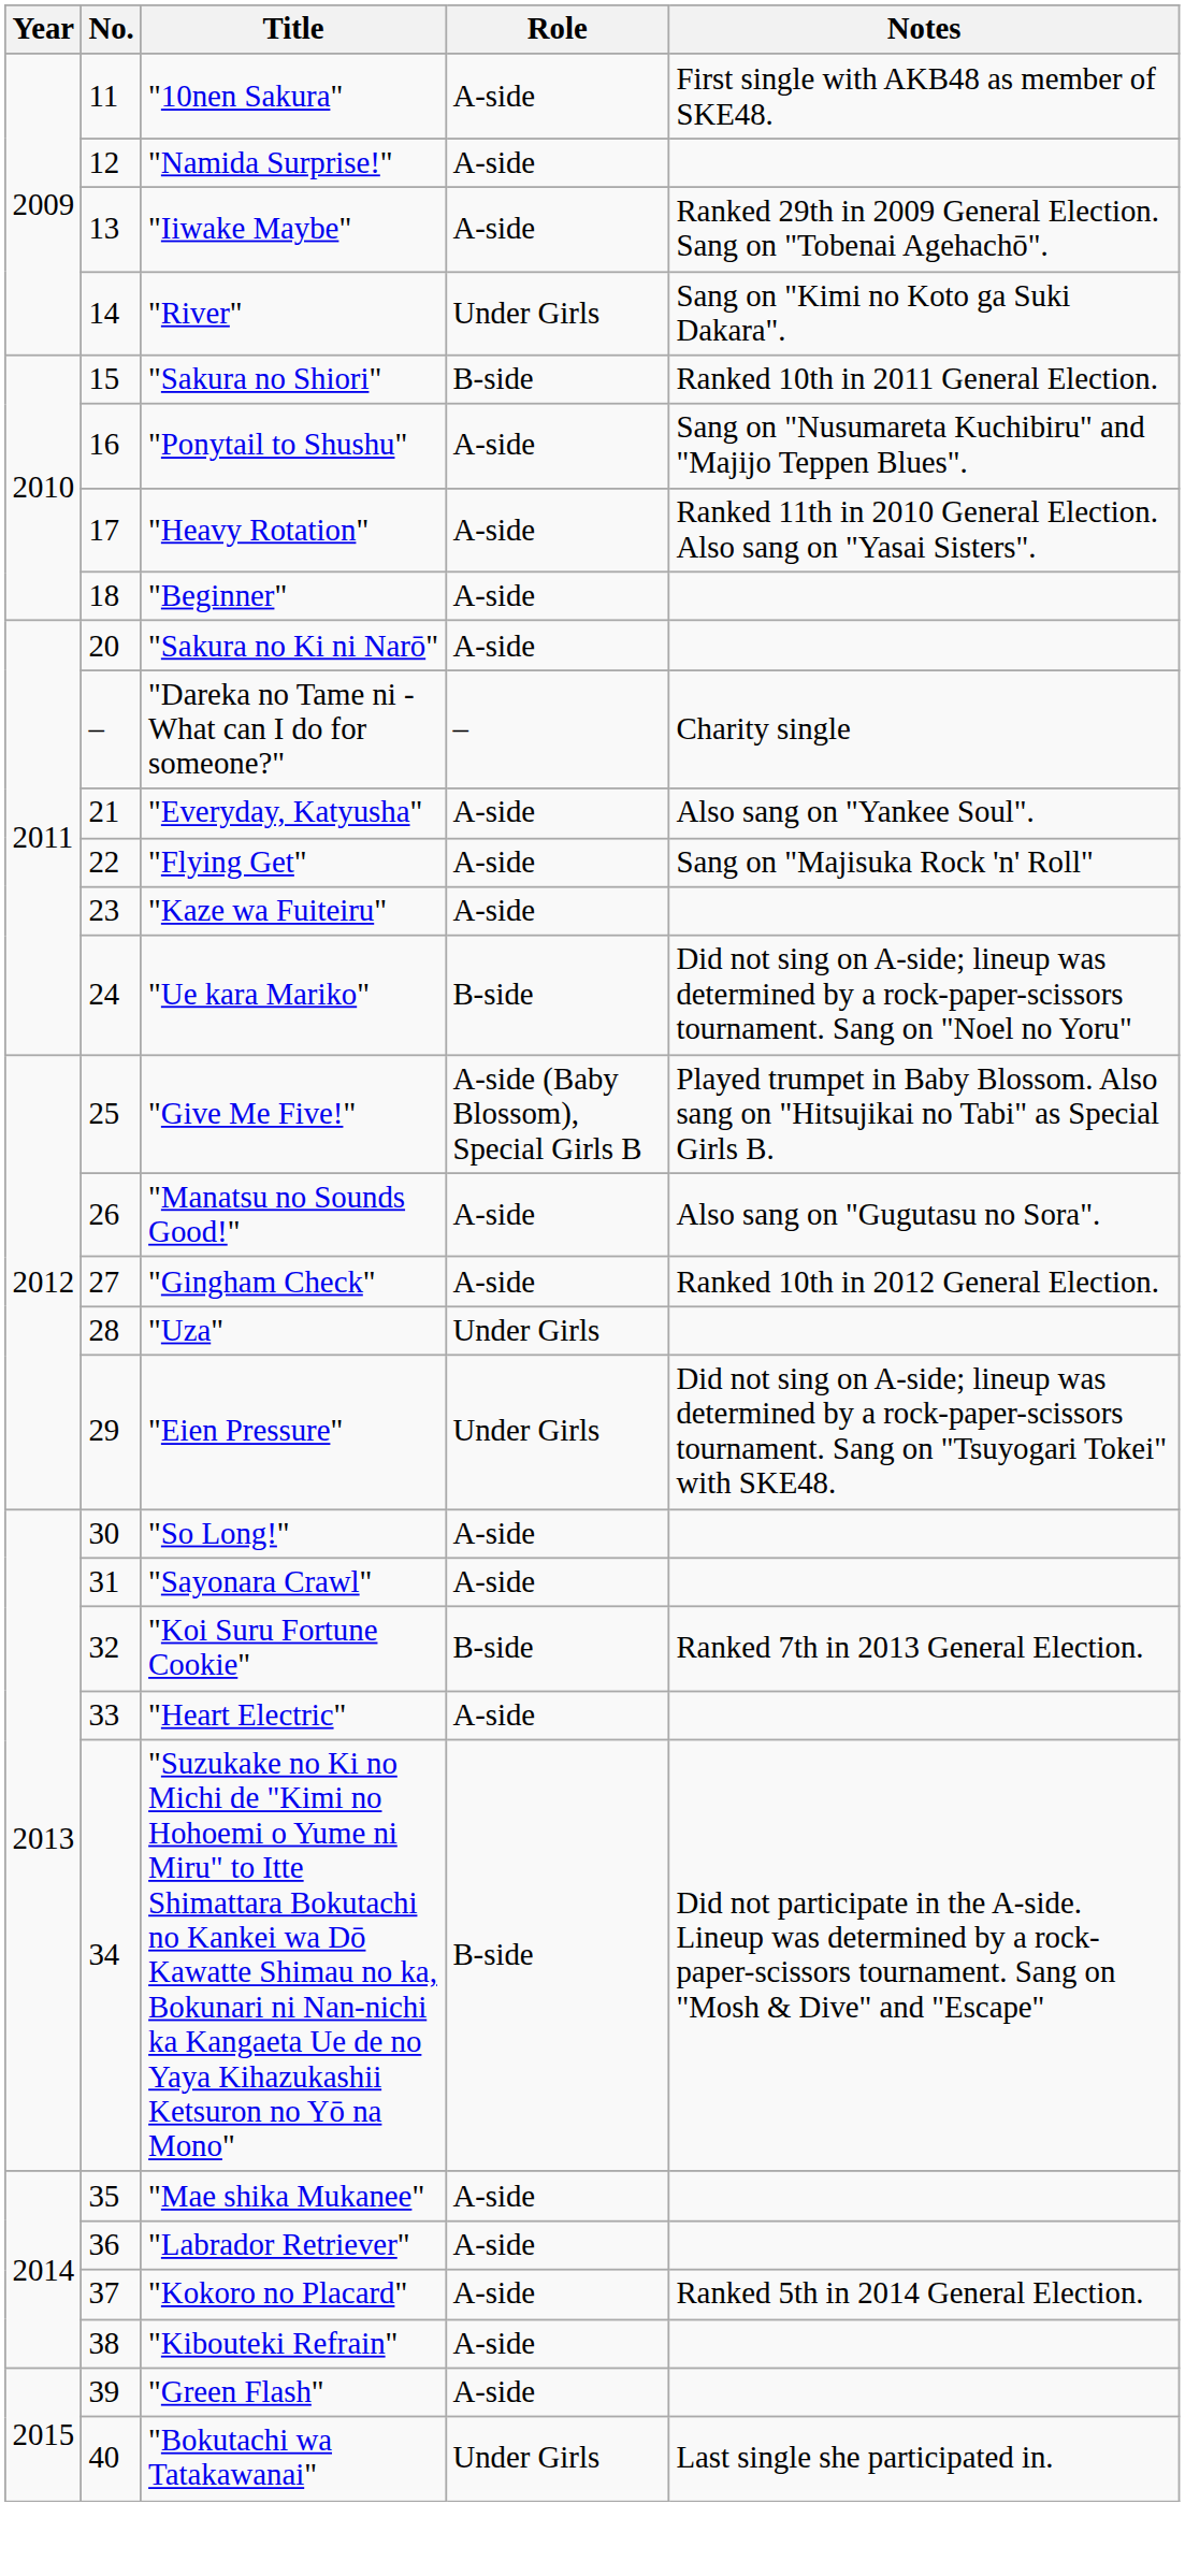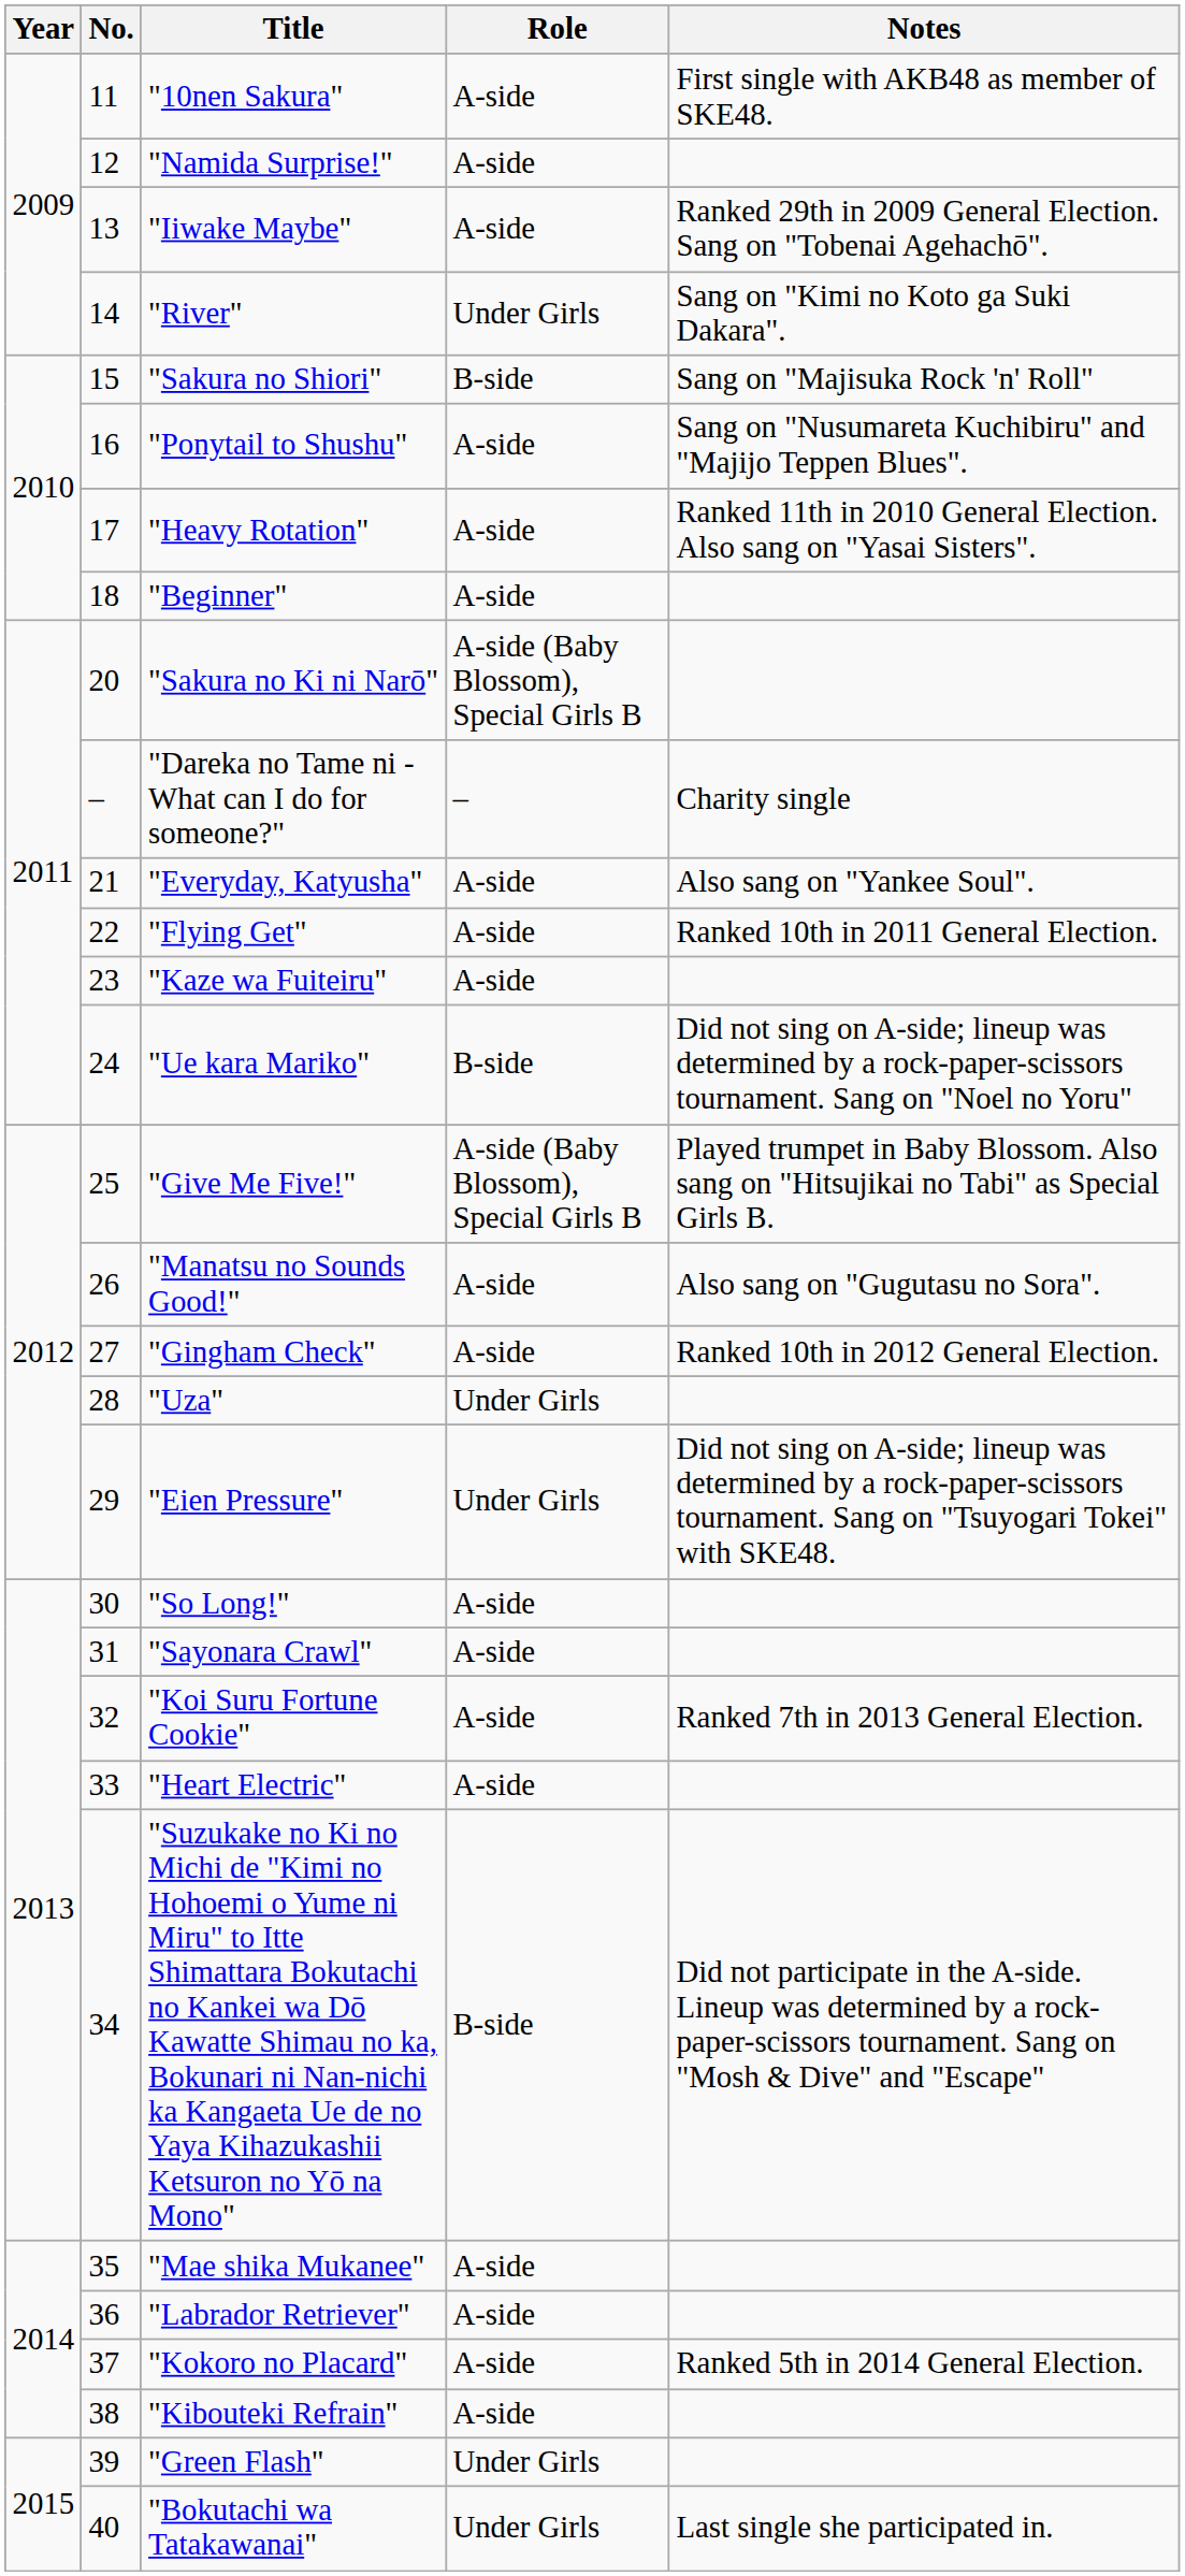 <table class="wikitable sortable">
 <tr>
 <th>Year</th>
 <th data-sort-type="number">No. </th>
 <th style="width:150px;">Title </th>
 <th>Role </th>
 <th class="unsortable">Notes </th>
 </tr>
 <tr>
 <td rowspan="4">2009</td>
 <td>11</td>
 <td>"<a href='#'>10nen Sakura</a>"</td>
 <td>A-side </td>
 <td>First single with AKB48 as member of SKE48.</td>
 </tr>
 <tr>
 <td>12</td>
 <td>"<a href='#'>Namida Surprise!</a>"</td>
 <td>A-side</td>
 <td></td>
 </tr>
 <tr>
 <td>13</td>
 <td>"<a href='#'>Iiwake Maybe</a>"</td>
 <td>A-side</td>
 <td>Ranked 29th in 2009 General Election. Sang on "Tobenai Agehachō".</td>
 </tr>
 <tr>
 <td>14</td>
 <td>"<a href='#'>River</a>"</td>
 <td>Under Girls</td>
 <td>Sang on "Kimi no Koto ga Suki Dakara".</td>
 </tr>
 <tr>
 <td rowspan="4">2010</td>
 <td>15</td>
 <td>"<a href='#'>Sakura no Shiori</a>"</td>
 <td>B-side</td>
-<td>Ranked 10th in 2011 General Election.</td>
+<td>Sang on "Majisuka Rock 'n' Roll"</td>
 </tr>
 <tr>
 <td>16</td>
 <td>"<a href='#'>Ponytail to Shushu</a>"</td>
 <td>A-side </td>
 <td>Sang on "Nusumareta Kuchibiru" and "Majijo Teppen Blues".</td>
 </tr>
 <tr>
 <td>17</td>
 <td>"<a href='#'>Heavy Rotation</a>"</td>
 <td>A-side</td>
 <td>Ranked 11th in 2010 General Election. Also sang on "Yasai Sisters".</td>
 </tr>
 <tr>
 <td>18</td>
 <td>"<a href='#'>Beginner</a>"</td>
 <td>A-side</td>
 <td></td>
 </tr>
 <tr>
 <td rowspan="6">2011</td>
 <td>20</td>
 <td>"<a href='#'>Sakura no Ki ni Narō</a>"</td>
-<td>A-side</td>
+<td>A-side (Baby Blossom), Special Girls B</td>
 <td></td>
 </tr>
 <tr>
 <td>–</td>
 <td>"Dareka no Tame ni - What can I do for someone?"</td>
 <td>–</td>
 <td>Charity single</td>
 </tr>
 <tr>
 <td>21</td>
 <td>"<a href='#'>Everyday, Katyusha</a>"</td>
 <td>A-side</td>
 <td>Also sang on "Yankee Soul".</td>
 </tr>
 <tr>
 <td>22</td>
 <td>"<a href='#'>Flying Get</a>"</td>
 <td>A-side</td>
-<td>Sang on "Majisuka Rock 'n' Roll"</td>
+<td>Ranked 10th in 2011 General Election.</td>
 </tr>
 <tr>
 <td>23</td>
 <td>"<a href='#'>Kaze wa Fuiteiru</a>"</td>
 <td>A-side</td>
 <td></td>
 </tr>
 <tr>
 <td>24</td>
 <td>"<a href='#'>Ue kara Mariko</a>"</td>
 <td>B-side</td>
 <td>Did not sing on A-side; lineup was determined by a rock-paper-scissors tournament. Sang on "Noel no Yoru"</td>
 </tr>
 <tr>
 <td rowspan="5">2012</td>
 <td>25</td>
 <td>"<a href='#'>Give Me Five!</a>"</td>
 <td>A-side (Baby Blossom), Special Girls B</td>
 <td>Played trumpet in Baby Blossom. Also sang on "Hitsujikai no Tabi" as Special Girls B.</td>
 </tr>
 <tr>
 <td>26</td>
 <td>"<a href='#'>Manatsu no Sounds Good!</a>"</td>
 <td>A-side</td>
 <td>Also sang on "Gugutasu no Sora".</td>
 </tr>
 <tr>
 <td>27</td>
 <td>"<a href='#'>Gingham Check</a>"</td>
 <td>A-side</td>
 <td>Ranked 10th in 2012 General Election.</td>
 </tr>
 <tr>
 <td>28</td>
 <td>"<a href='#'>Uza</a>"</td>
 <td>Under Girls</td>
 <td></td>
 </tr>
 <tr>
 <td>29</td>
 <td>"<a href='#'>Eien Pressure</a>"</td>
 <td>Under Girls</td>
 <td>Did not sing on A-side; lineup was determined by a rock-paper-scissors tournament. Sang on "Tsuyogari Tokei" with SKE48.</td>
 </tr>
 <tr>
 <td rowspan="5">2013</td>
 <td>30</td>
 <td>"<a href='#'>So Long!</a>"</td>
 <td>A-side</td>
 <td></td>
 </tr>
 <tr>
 <td>31</td>
 <td>"<a href='#'>Sayonara Crawl</a>"</td>
 <td>A-side</td>
 <td></td>
 </tr>
 <tr>
 <td>32</td>
 <td>"<a href='#'>Koi Suru Fortune Cookie</a>"</td>
-<td>B-side</td>
+<td>A-side</td>
 <td>Ranked 7th in 2013 General Election.</td>
 </tr>
 <tr>
 <td>33</td>
 <td>"<a href='#'>Heart Electric</a>"</td>
 <td>A-side</td>
 <td></td>
 </tr>
 <tr>
 <td>34</td>
 <td>"<a href='#'>Suzukake no Ki no Michi de "Kimi no Hohoemi o Yume ni Miru" to Itte Shimattara Bokutachi no Kankei wa Dō Kawatte Shimau no ka, Bokunari ni Nan-nichi ka Kangaeta Ue de no Yaya Kihazukashii Ketsuron no Yō na Mono</a>"</td>
 <td>B-side</td>
 <td>Did not participate in the A-side. Lineup was determined by a rock-paper-scissors tournament. Sang on "Mosh & Dive" and "Escape"</td>
 </tr>
 <tr>
 <td rowspan="4">2014</td>
 <td>35</td>
 <td>"<a href='#'>Mae shika Mukanee</a>"</td>
 <td>A-side</td>
 <td></td>
 </tr>
 <tr>
 <td>36</td>
 <td>"<a href='#'>Labrador Retriever</a>"</td>
 <td>A-side</td>
 <td></td>
 </tr>
 <tr>
 <td>37</td>
 <td>"<a href='#'>Kokoro no Placard</a>"</td>
 <td>A-side</td>
 <td>Ranked 5th in 2014 General Election.</td>
 </tr>
 <tr>
 <td>38</td>
 <td>"<a href='#'>Kibouteki Refrain</a>"</td>
 <td>A-side</td>
 <td></td>
 </tr>
 <tr>
 <td rowspan="2">2015</td>
 <td>39</td>
 <td>"<a href='#'>Green Flash</a>"</td>
-<td>A-side</td>
+<td>Under Girls</td>
 <td></td>
 </tr>
 <tr>
 <td>40</td>
 <td>"<a href='#'>Bokutachi wa Tatakawanai</a>"</td>
 <td>Under Girls</td>
 <td>Last single she participated in.</td>
 </tr>
 </table>
